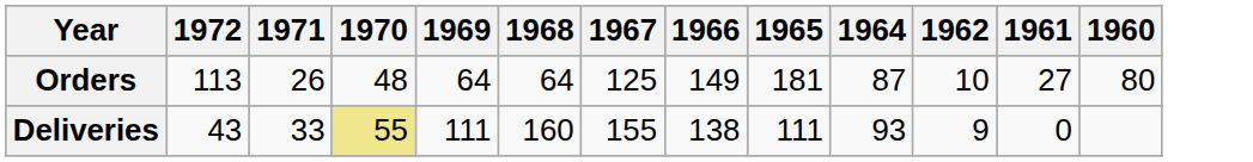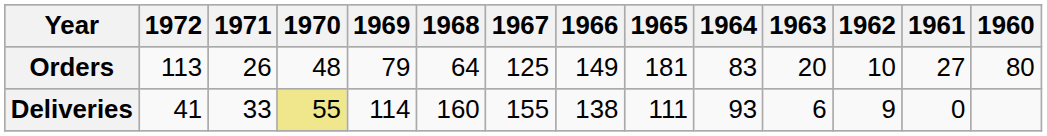 <table class="wikitable" style="text-align:right; font-size:96%;">
 <tr>
 <th>Year</th>
 <th style="width: 32px;">1972</th>
 <th>1971</th>
 <th>1970</th>
 <th>1969</th>
 <th>1968</th>
 <th>1967</th>
 <th>1966</th>
 <th>1965</th>
 <th>1964</th>
+<th>1963</th>
 <th>1962</th>
 <th>1961</th>
 <th>1960</th>
 </tr>
 <tr>
 <th>Orders</th>
 <td>113</td>
 <td>26</td>
 <td>48</td>
-<td>64</td>
+<td>79</td>
 <td>64</td>
 <td>125</td>
 <td>149</td>
 <td>181</td>
-<td>87</td>
+<td>83</td>
+<td>20</td>
 <td>10</td>
 <td>27</td>
 <td>80</td>
 </tr>
 <tr>
 <th>Deliveries</th>
-<td>43</td>
+<td>41</td>
 <td>33</td>
 <td style="background: khaki;">55</td>
-<td>111</td>
+<td>114</td>
 <td>160</td>
 <td>155</td>
 <td>138</td>
 <td>111</td>
 <td>93</td>
+<td>6</td>
 <td>9</td>
 <td>0</td>
 <td></td>
 </tr>
 </table>
